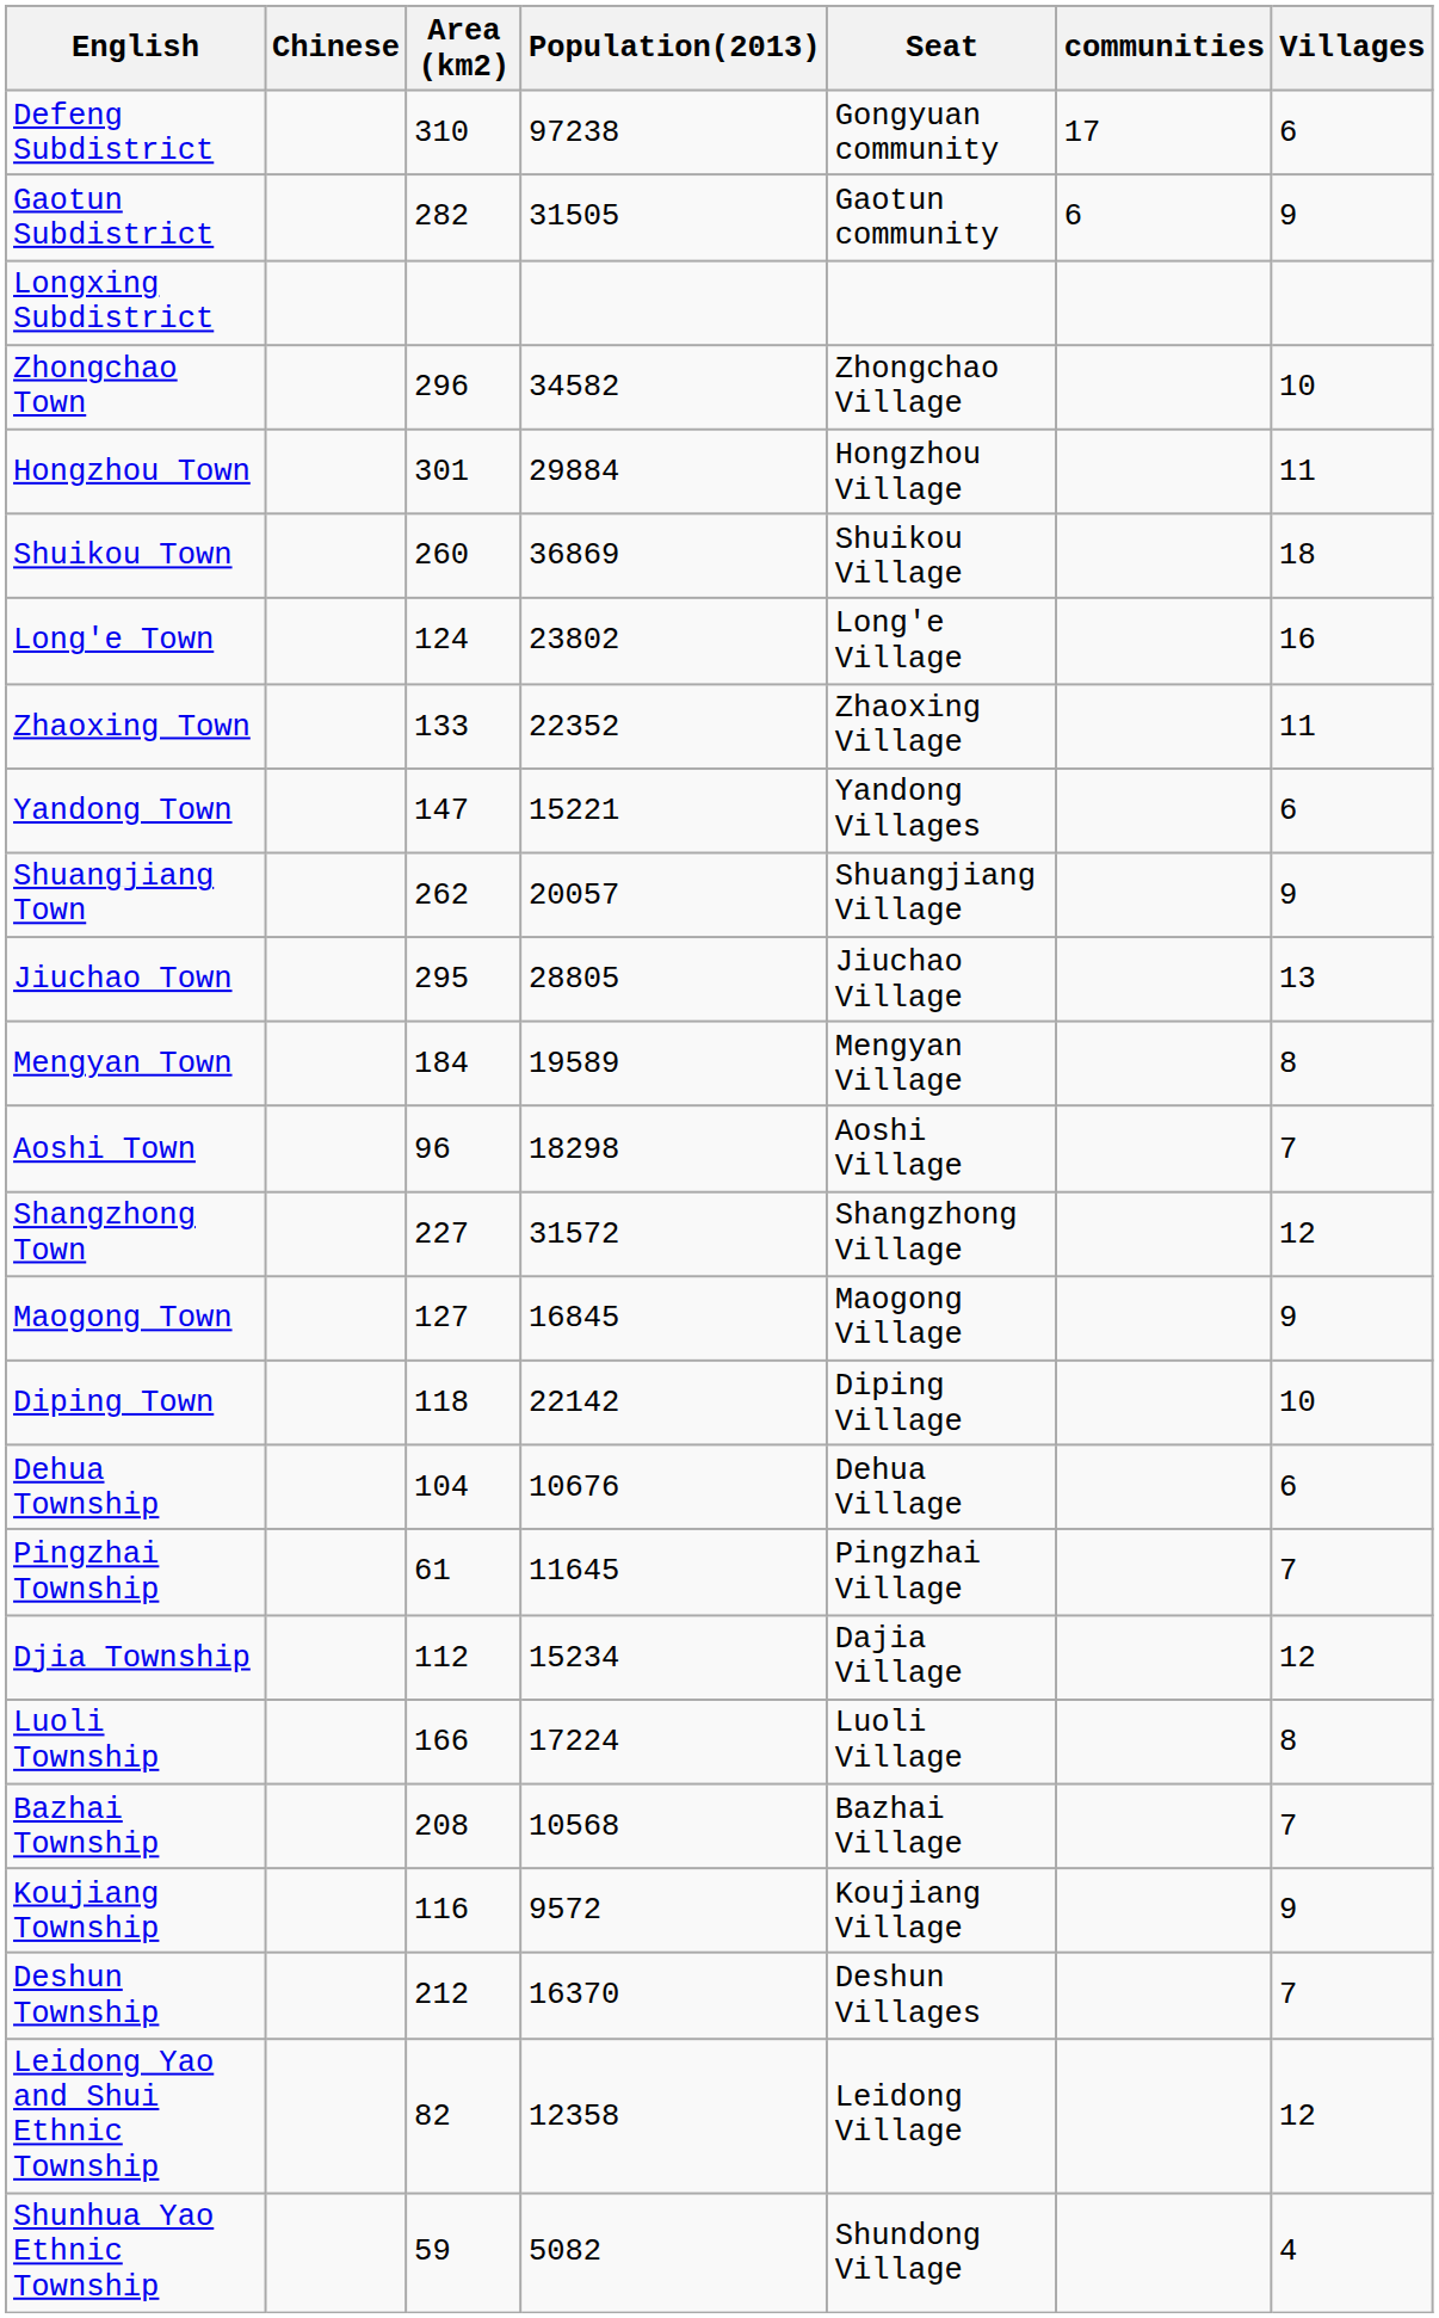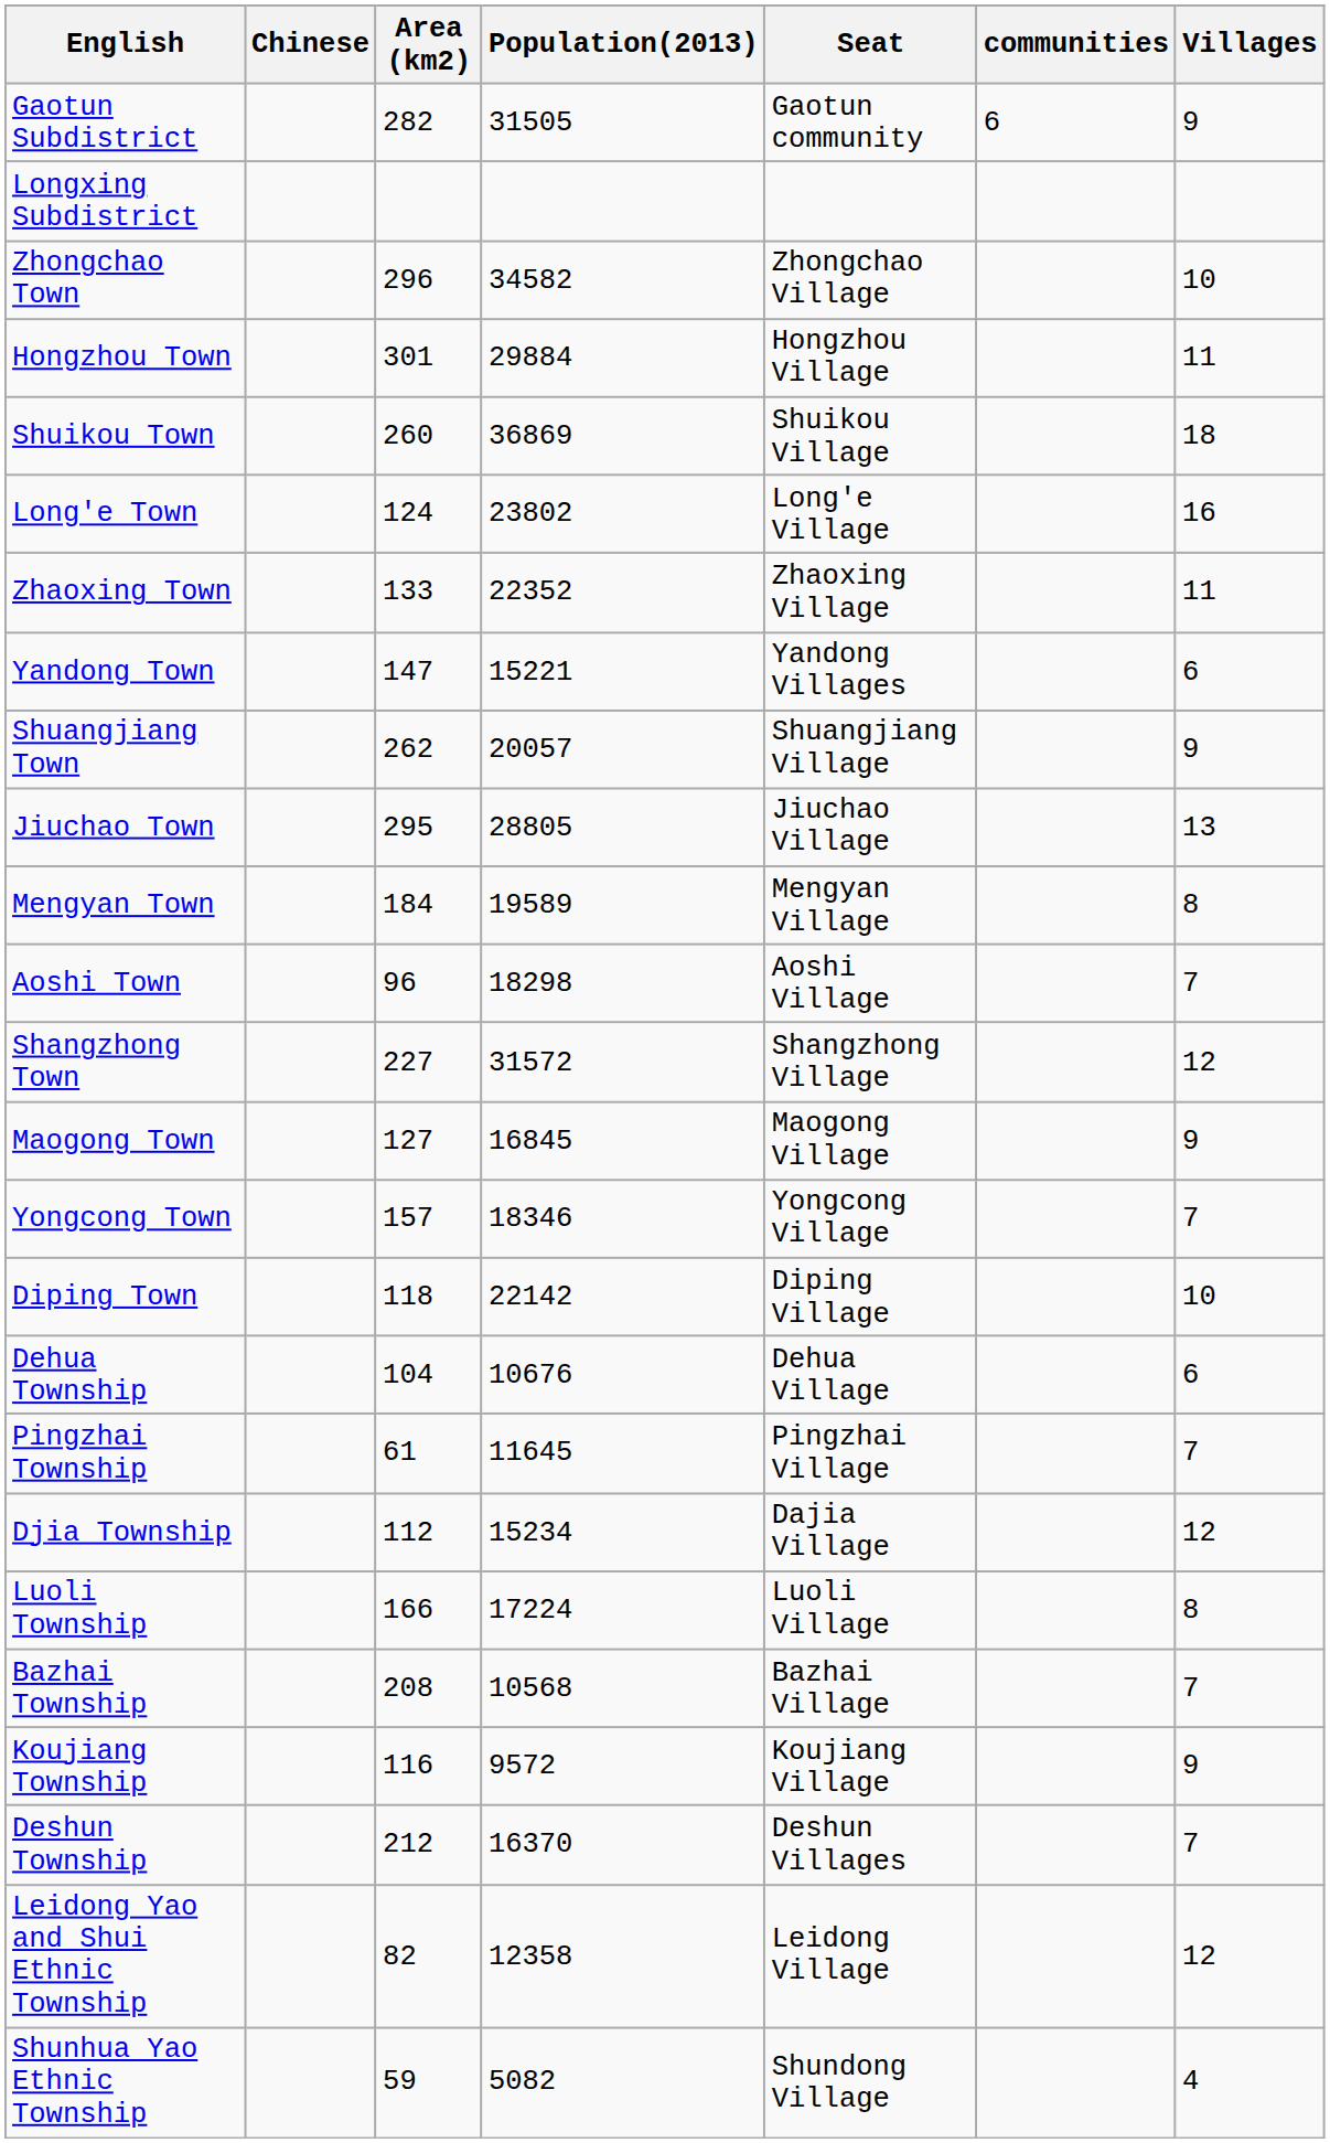 <table class="wikitable">
 <tr>
 <th>English</th>
 <th>Chinese</th>
 <th>Area (km2)</th>
 <th>Population(2013)</th>
 <th>Seat</th>
 <th>communities</th>
 <th>Villages</th>
-</tr>
-<tr>
-<td><a href='#'>Defeng Subdistrict</a></td>
-<td></td>
-<td>310</td>
-<td>97238</td>
-<td>Gongyuan community</td>
-<td>17</td>
-<td>6</td>
 </tr>
 <tr>
 <td><a href='#'>Gaotun Subdistrict</a></td>
 <td></td>
 <td>282</td>
 <td>31505</td>
 <td>Gaotun community</td>
 <td>6</td>
 <td>9</td>
 </tr>
 <tr>
 <td><a href='#'>Longxing Subdistrict</a></td>
 <td></td>
 <td></td>
 <td></td>
 <td></td>
 <td></td>
 <td></td>
 </tr>
 <tr>
 <td><a href='#'>Zhongchao Town</a></td>
 <td></td>
 <td>296</td>
 <td>34582</td>
 <td>Zhongchao Village</td>
 <td></td>
 <td>10</td>
 </tr>
 <tr>
 <td><a href='#'>Hongzhou Town</a></td>
 <td></td>
 <td>301</td>
 <td>29884</td>
 <td>Hongzhou Village</td>
 <td></td>
 <td>11</td>
 </tr>
 <tr>
 <td><a href='#'>Shuikou Town</a></td>
 <td></td>
 <td>260</td>
 <td>36869</td>
 <td>Shuikou Village</td>
 <td></td>
 <td>18</td>
 </tr>
 <tr>
 <td><a href='#'>Long'e Town</a></td>
 <td></td>
 <td>124</td>
 <td>23802</td>
 <td>Long'e Village</td>
 <td></td>
 <td>16</td>
 </tr>
 <tr>
 <td><a href='#'>Zhaoxing Town</a></td>
 <td></td>
 <td>133</td>
 <td>22352</td>
 <td>Zhaoxing Village</td>
 <td></td>
 <td>11</td>
 </tr>
 <tr>
 <td><a href='#'>Yandong Town</a></td>
 <td></td>
 <td>147</td>
 <td>15221</td>
 <td>Yandong Villages</td>
 <td></td>
 <td>6</td>
 </tr>
 <tr>
 <td><a href='#'>Shuangjiang Town</a></td>
 <td></td>
 <td>262</td>
 <td>20057</td>
 <td>Shuangjiang Village</td>
 <td></td>
 <td>9</td>
 </tr>
 <tr>
 <td><a href='#'>Jiuchao Town</a></td>
 <td></td>
 <td>295</td>
 <td>28805</td>
 <td>Jiuchao Village</td>
 <td></td>
 <td>13</td>
 </tr>
 <tr>
 <td><a href='#'>Mengyan Town</a></td>
 <td></td>
 <td>184</td>
 <td>19589</td>
 <td>Mengyan Village</td>
 <td></td>
 <td>8</td>
 </tr>
 <tr>
 <td><a href='#'>Aoshi Town</a></td>
 <td></td>
 <td>96</td>
 <td>18298</td>
 <td>Aoshi Village</td>
 <td></td>
 <td>7</td>
 </tr>
 <tr>
 <td><a href='#'>Shangzhong Town</a></td>
 <td></td>
 <td>227</td>
 <td>31572</td>
 <td>Shangzhong Village</td>
 <td></td>
 <td>12</td>
 </tr>
 <tr>
 <td><a href='#'>Maogong Town</a></td>
 <td></td>
 <td>127</td>
 <td>16845</td>
 <td>Maogong Village</td>
 <td></td>
 <td>9</td>
 </tr>
 <tr>
+<td><a href='#'>Yongcong Town</a></td>
+<td></td>
+<td>157</td>
+<td>18346</td>
+<td>Yongcong Village</td>
+<td></td>
+<td>7</td>
+</tr>
+<tr>
 <td><a href='#'>Diping Town</a></td>
 <td></td>
 <td>118</td>
 <td>22142</td>
 <td>Diping Village</td>
 <td></td>
 <td>10</td>
 </tr>
 <tr>
 <td><a href='#'>Dehua Township</a></td>
 <td></td>
 <td>104</td>
 <td>10676</td>
 <td>Dehua Village</td>
 <td></td>
 <td>6</td>
 </tr>
 <tr>
 <td><a href='#'>Pingzhai Township</a></td>
 <td></td>
 <td>61</td>
 <td>11645</td>
 <td>Pingzhai Village</td>
 <td></td>
 <td>7</td>
 </tr>
 <tr>
 <td><a href='#'>Djia Township</a></td>
 <td></td>
 <td>112</td>
 <td>15234</td>
 <td>Dajia Village</td>
 <td></td>
 <td>12</td>
 </tr>
 <tr>
 <td><a href='#'>Luoli Township</a></td>
 <td></td>
 <td>166</td>
 <td>17224</td>
 <td>Luoli Village</td>
 <td></td>
 <td>8</td>
 </tr>
 <tr>
 <td><a href='#'>Bazhai Township</a></td>
 <td></td>
 <td>208</td>
 <td>10568</td>
 <td>Bazhai Village</td>
 <td></td>
 <td>7</td>
 </tr>
 <tr>
 <td><a href='#'>Koujiang Township</a></td>
 <td></td>
 <td>116</td>
 <td>9572</td>
 <td>Koujiang Village</td>
 <td></td>
 <td>9</td>
 </tr>
 <tr>
 <td><a href='#'>Deshun Township</a></td>
 <td></td>
 <td>212</td>
 <td>16370</td>
 <td>Deshun Villages</td>
 <td></td>
 <td>7</td>
 </tr>
 <tr>
 <td><a href='#'>Leidong Yao and Shui Ethnic Township</a></td>
 <td></td>
 <td>82</td>
 <td>12358</td>
 <td>Leidong Village</td>
 <td></td>
 <td>12</td>
 </tr>
 <tr>
 <td><a href='#'>Shunhua Yao Ethnic Township</a></td>
 <td></td>
 <td>59</td>
 <td>5082</td>
 <td>Shundong Village</td>
 <td></td>
 <td>4</td>
 </tr>
 </table>
